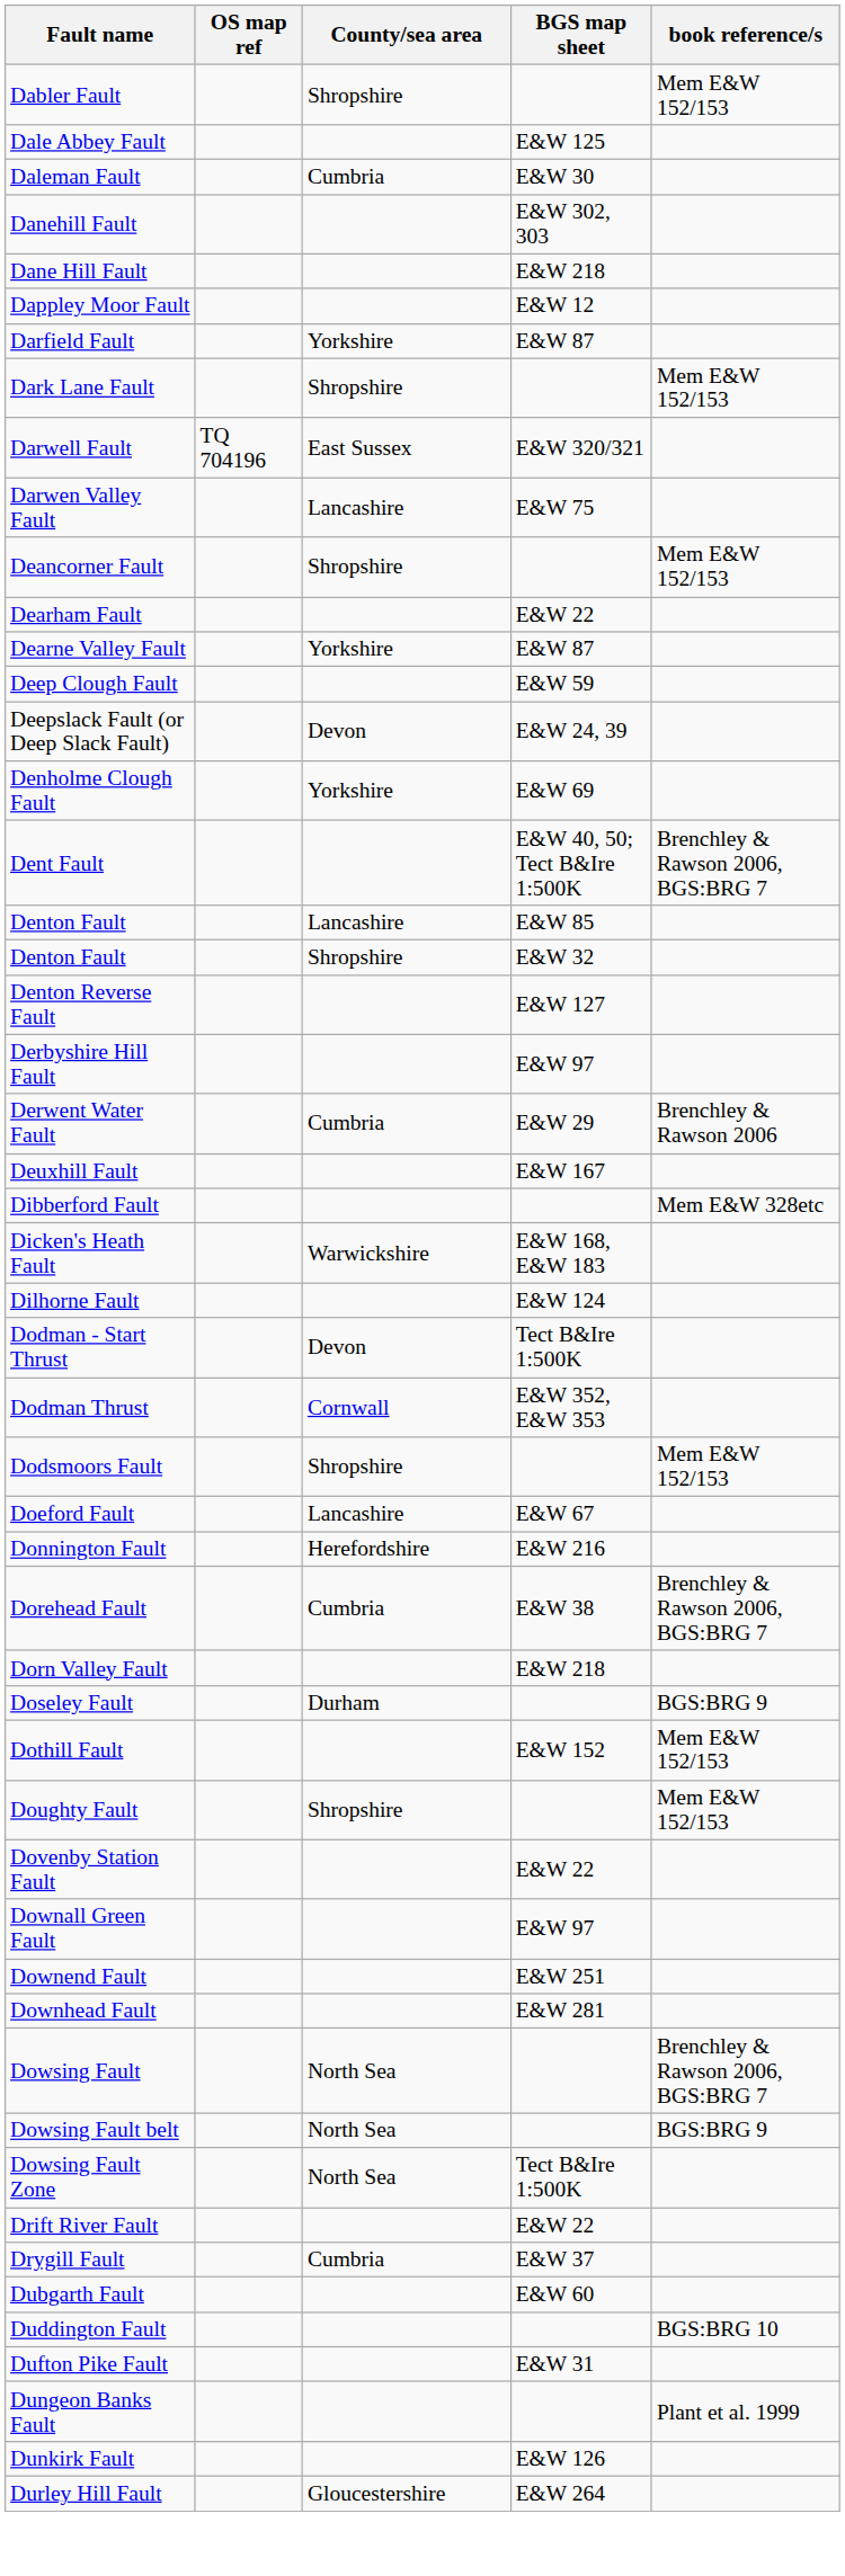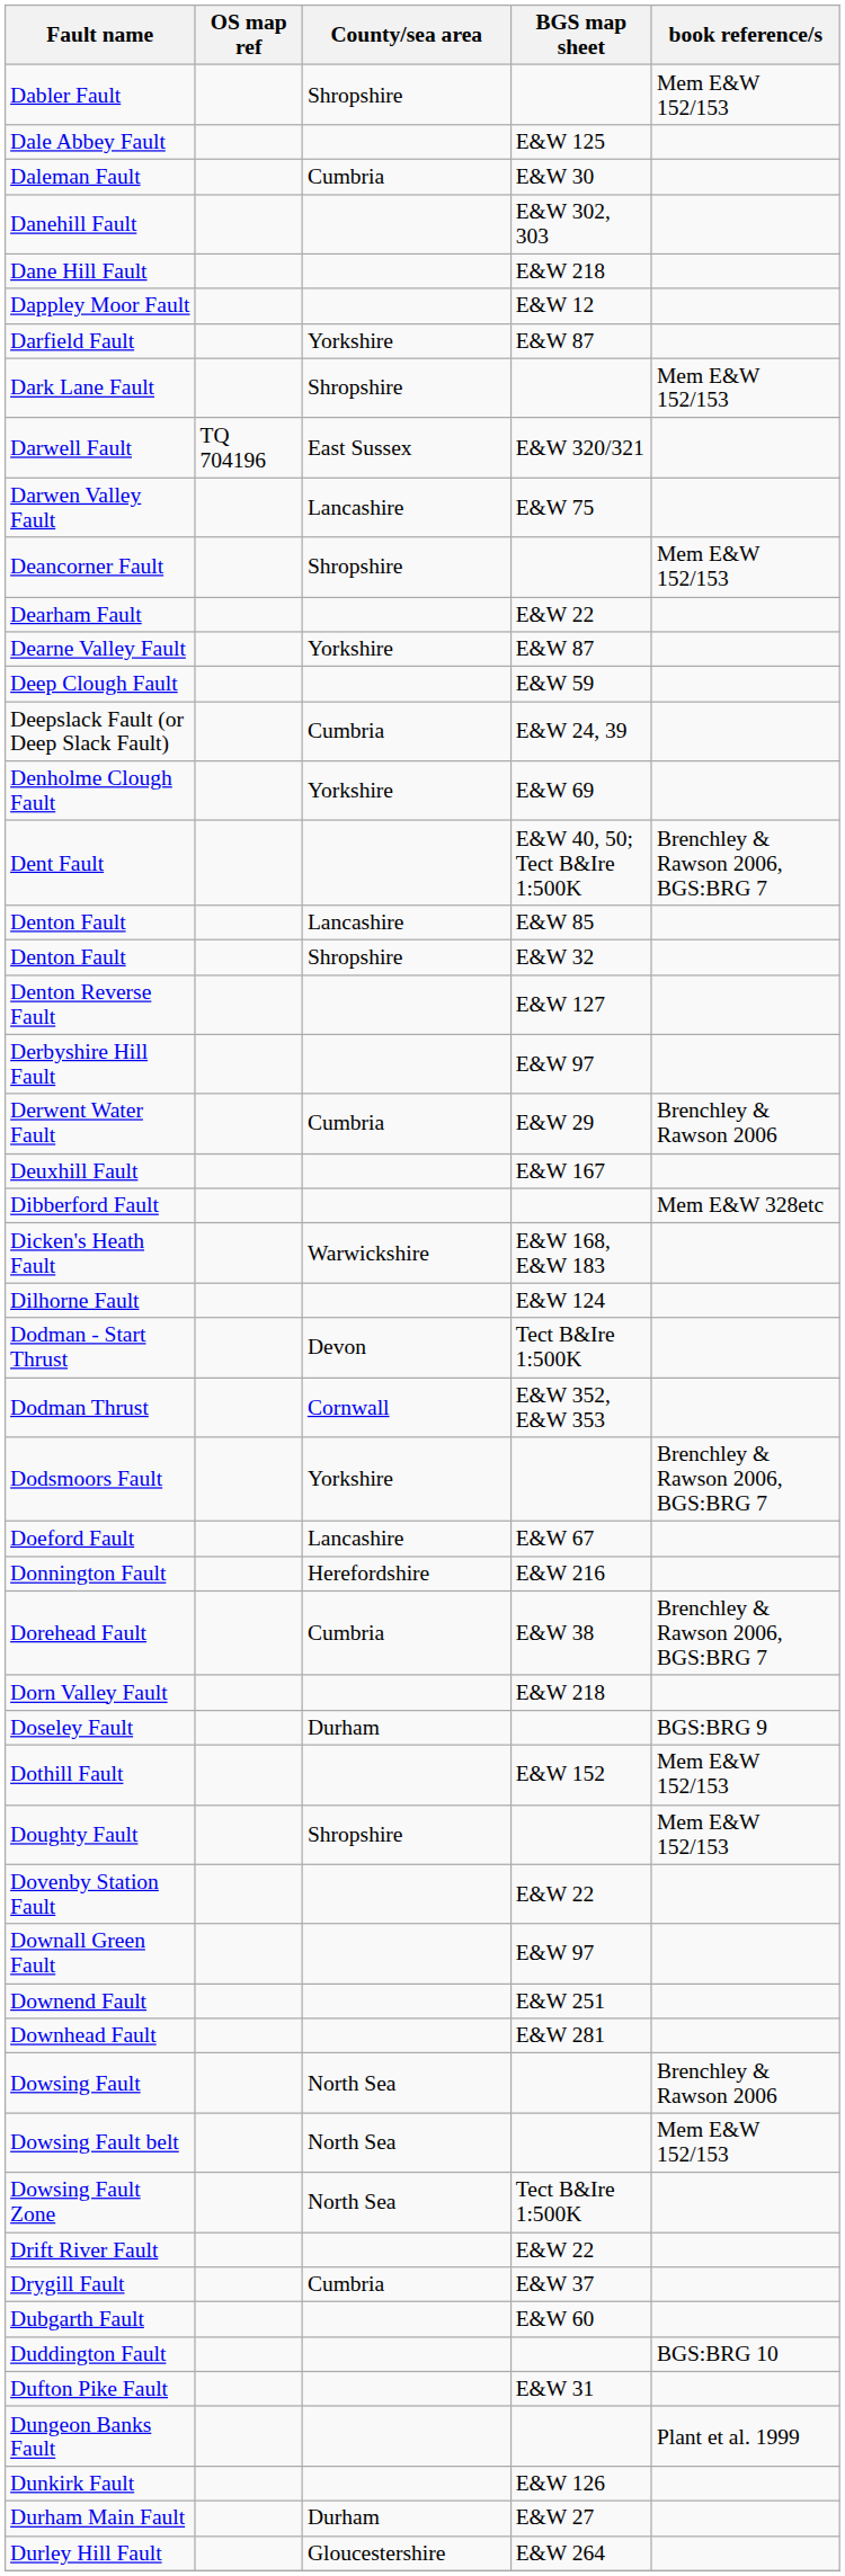 <table class="wikitable">
 <tr>
 <th width="200pt">Fault name</th>
 <th width="100pt">OS map ref</th>
 <th width="200pt">County/sea area</th>
 <th width="150pt">BGS map sheet</th>
 <th width="200pt">book reference/s</th>
 </tr>
 <tr>
 <td><a href='#'>Dabler Fault</a></td>
 <td></td>
 <td>Shropshire</td>
 <td></td>
 <td>Mem E&W 152/153</td>
 </tr>
 <tr>
 <td><a href='#'>Dale Abbey Fault</a></td>
 <td></td>
 <td></td>
 <td>E&W 125</td>
 <td></td>
 </tr>
 <tr>
 <td><a href='#'>Daleman Fault</a></td>
 <td></td>
 <td>Cumbria</td>
 <td>E&W 30</td>
 <td></td>
 </tr>
 <tr>
 <td><a href='#'>Danehill Fault</a></td>
 <td></td>
 <td></td>
 <td>E&W 302, 303</td>
 <td></td>
 </tr>
 <tr>
 <td><a href='#'>Dane Hill Fault</a></td>
 <td></td>
 <td></td>
 <td>E&W 218</td>
 <td></td>
 </tr>
 <tr>
 <td><a href='#'>Dappley Moor Fault</a></td>
 <td></td>
 <td></td>
 <td>E&W 12</td>
 <td></td>
 </tr>
 <tr>
 <td><a href='#'>Darfield Fault</a></td>
 <td></td>
 <td>Yorkshire</td>
 <td>E&W 87</td>
 <td></td>
 </tr>
 <tr>
 <td><a href='#'>Dark Lane Fault</a></td>
 <td></td>
 <td>Shropshire</td>
 <td></td>
 <td>Mem E&W 152/153</td>
 </tr>
 <tr>
 <td><a href='#'>Darwell Fault</a></td>
 <td>TQ 704196</td>
 <td>East Sussex</td>
 <td>E&W 320/321</td>
 <td></td>
 </tr>
 <tr>
 <td><a href='#'>Darwen Valley Fault</a></td>
 <td></td>
 <td>Lancashire</td>
 <td>E&W 75</td>
 <td></td>
 </tr>
 <tr>
 <td><a href='#'>Deancorner Fault</a></td>
 <td></td>
 <td>Shropshire</td>
 <td></td>
 <td>Mem E&W 152/153</td>
 </tr>
 <tr>
 <td><a href='#'>Dearham Fault</a></td>
 <td></td>
 <td></td>
 <td>E&W 22</td>
 <td></td>
 </tr>
 <tr>
 <td><a href='#'>Dearne Valley Fault</a></td>
 <td></td>
 <td>Yorkshire</td>
 <td>E&W 87</td>
 <td></td>
 </tr>
 <tr>
 <td><a href='#'>Deep Clough Fault</a></td>
 <td></td>
 <td></td>
 <td>E&W 59</td>
 <td></td>
 </tr>
 <tr>
 <td>Deepslack Fault (or Deep Slack Fault)</td>
 <td></td>
-<td>Devon</td>
+<td>Cumbria</td>
 <td>E&W 24, 39</td>
 <td></td>
 </tr>
 <tr>
 <td><a href='#'>Denholme Clough Fault</a></td>
 <td></td>
 <td>Yorkshire</td>
 <td>E&W 69</td>
 <td></td>
 </tr>
 <tr>
 <td><a href='#'>Dent Fault</a></td>
 <td></td>
 <td></td>
 <td>E&W 40, 50; Tect B&Ire 1:500K</td>
 <td>Brenchley & Rawson 2006, BGS:BRG 7</td>
 </tr>
 <tr>
 <td><a href='#'>Denton Fault</a></td>
 <td></td>
 <td>Lancashire</td>
 <td>E&W 85</td>
 <td></td>
 </tr>
 <tr>
 <td><a href='#'>Denton Fault</a></td>
 <td></td>
 <td>Shropshire</td>
 <td>E&W 32</td>
 <td></td>
 </tr>
 <tr>
 <td><a href='#'>Denton Reverse Fault</a></td>
 <td></td>
 <td></td>
 <td>E&W 127</td>
 <td></td>
 </tr>
 <tr>
 <td><a href='#'>Derbyshire Hill Fault</a></td>
 <td></td>
 <td></td>
 <td>E&W 97</td>
 <td></td>
 </tr>
 <tr>
 <td><a href='#'>Derwent Water Fault</a></td>
 <td></td>
 <td>Cumbria</td>
 <td>E&W 29</td>
 <td>Brenchley & Rawson 2006</td>
 </tr>
 <tr>
 <td><a href='#'>Deuxhill Fault</a></td>
 <td></td>
 <td></td>
 <td>E&W 167</td>
 <td></td>
 </tr>
 <tr>
 <td><a href='#'>Dibberford Fault</a></td>
 <td></td>
 <td></td>
 <td></td>
 <td>Mem E&W 328etc</td>
 </tr>
 <tr>
 <td><a href='#'>Dicken's Heath Fault</a></td>
 <td></td>
 <td>Warwickshire</td>
 <td>E&W 168, E&W 183</td>
 <td></td>
 </tr>
 <tr>
 <td><a href='#'>Dilhorne Fault</a></td>
 <td></td>
 <td></td>
 <td>E&W 124</td>
 <td></td>
 </tr>
 <tr>
 <td><a href='#'>Dodman - Start Thrust</a></td>
 <td></td>
 <td>Devon</td>
 <td>Tect B&Ire 1:500K</td>
 <td></td>
 </tr>
 <tr>
 <td><a href='#'>Dodman Thrust</a></td>
 <td></td>
 <td><a href='#'>Cornwall</a></td>
 <td>E&W 352, E&W 353</td>
 <td></td>
 </tr>
 <tr>
 <td><a href='#'>Dodsmoors Fault</a></td>
 <td></td>
-<td>Shropshire</td>
+<td>Yorkshire</td>
 <td></td>
-<td>Mem E&W 152/153</td>
+<td>Brenchley & Rawson 2006, BGS:BRG 7</td>
 </tr>
 <tr>
 <td><a href='#'>Doeford Fault</a></td>
 <td></td>
 <td>Lancashire</td>
 <td>E&W 67</td>
 <td></td>
 </tr>
 <tr>
 <td><a href='#'>Donnington Fault</a></td>
 <td></td>
 <td>Herefordshire</td>
 <td>E&W 216</td>
 <td></td>
 </tr>
 <tr>
 <td><a href='#'>Dorehead Fault</a></td>
 <td></td>
 <td>Cumbria</td>
 <td>E&W 38</td>
 <td>Brenchley & Rawson 2006, BGS:BRG 7</td>
 </tr>
 <tr>
 <td><a href='#'>Dorn Valley Fault</a></td>
 <td></td>
 <td></td>
 <td>E&W 218</td>
 <td></td>
 </tr>
 <tr>
 <td><a href='#'>Doseley Fault</a></td>
 <td></td>
 <td>Durham</td>
 <td></td>
 <td>BGS:BRG 9</td>
 </tr>
 <tr>
 <td><a href='#'>Dothill Fault</a></td>
 <td></td>
 <td></td>
 <td>E&W 152</td>
 <td>Mem E&W 152/153</td>
 </tr>
 <tr>
 <td><a href='#'>Doughty Fault</a></td>
 <td></td>
 <td>Shropshire</td>
 <td></td>
 <td>Mem E&W 152/153</td>
 </tr>
 <tr>
 <td><a href='#'>Dovenby Station Fault</a></td>
 <td></td>
 <td></td>
 <td>E&W 22</td>
 <td></td>
 </tr>
 <tr>
 <td><a href='#'>Downall Green Fault</a></td>
 <td></td>
 <td></td>
 <td>E&W 97</td>
 <td></td>
 </tr>
 <tr>
 <td><a href='#'>Downend Fault</a></td>
 <td></td>
 <td></td>
 <td>E&W 251</td>
 <td></td>
 </tr>
 <tr>
 <td><a href='#'>Downhead Fault</a></td>
 <td></td>
 <td></td>
 <td>E&W 281</td>
 <td></td>
 </tr>
 <tr>
 <td><a href='#'>Dowsing Fault</a></td>
 <td></td>
 <td>North Sea</td>
 <td></td>
-<td>Brenchley & Rawson 2006, BGS:BRG 7</td>
+<td>Brenchley & Rawson 2006</td>
 </tr>
 <tr>
 <td><a href='#'>Dowsing Fault belt</a></td>
 <td></td>
 <td>North Sea</td>
 <td></td>
-<td>BGS:BRG 9</td>
+<td>Mem E&W 152/153</td>
 </tr>
 <tr>
 <td><a href='#'>Dowsing Fault Zone</a></td>
 <td></td>
 <td>North Sea</td>
 <td>Tect B&Ire 1:500K</td>
 <td></td>
 </tr>
 <tr>
 <td><a href='#'>Drift River Fault</a></td>
 <td></td>
 <td></td>
 <td>E&W 22</td>
 <td></td>
 </tr>
 <tr>
 <td><a href='#'>Drygill Fault</a></td>
 <td></td>
 <td>Cumbria</td>
 <td>E&W 37</td>
 <td></td>
 </tr>
 <tr>
 <td><a href='#'>Dubgarth Fault</a></td>
 <td></td>
 <td></td>
 <td>E&W 60</td>
 <td></td>
 </tr>
 <tr>
 <td><a href='#'>Duddington Fault</a></td>
 <td></td>
 <td></td>
 <td></td>
 <td>BGS:BRG 10</td>
 </tr>
 <tr>
 <td><a href='#'>Dufton Pike Fault</a></td>
 <td></td>
 <td></td>
 <td>E&W 31</td>
 <td></td>
 </tr>
 <tr>
 <td><a href='#'>Dungeon Banks Fault</a></td>
 <td></td>
 <td></td>
 <td></td>
 <td>Plant et al. 1999</td>
 </tr>
 <tr>
 <td><a href='#'>Dunkirk Fault</a></td>
 <td></td>
 <td></td>
 <td>E&W 126</td>
 <td></td>
 </tr>
 <tr>
+<td><a href='#'>Durham Main Fault</a></td>
+<td></td>
+<td>Durham</td>
+<td>E&W 27</td>
+<td></td>
+</tr>
+<tr>
 <td><a href='#'>Durley Hill Fault</a></td>
 <td></td>
 <td>Gloucestershire</td>
 <td>E&W 264</td>
 <td></td>
 </tr>
 <tr>
 </tr>
 </table>
